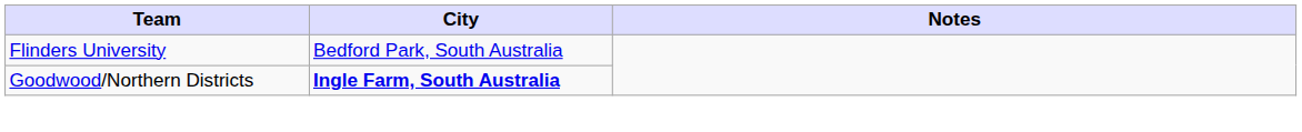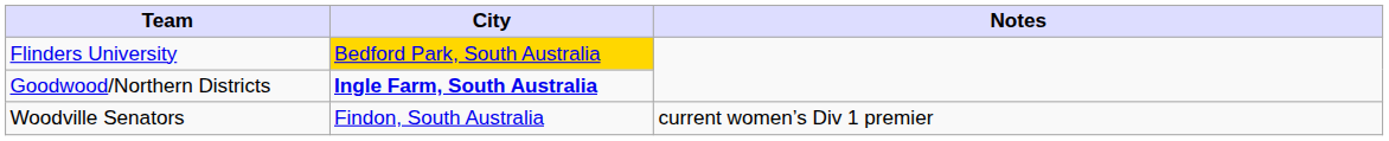 <table class="wikitable">
 <tr>
 <th style="background:#ddf; width:20%;">Team</th>
 <th style="background:#ddf; width:20%;">City</th>
 <th style="background:#ddf; width:45%;">Notes</th>
 </tr>
 <tr>
 <td><a href='#'>Flinders University</a></td>
-<td><a href='#'>Bedford Park, South Australia</a></td>
+<td style="background: gold;"><a href='#'>Bedford Park, South Australia</a></td>
 </tr>
 <tr>
 <td><a href='#'>Goodwood</a>/Northern Districts</td>
 <td><strong><a href='#'>Ingle Farm, South Australia</a></strong></td>
 </tr>
+<tr>
+<td>Woodville Senators</td>
+<td><a href='#'>Findon, South Australia</a></td>
+<td>current women’s Div 1 premier</td>
+</tr>
 </table>
